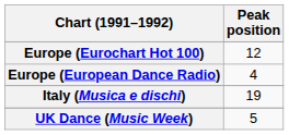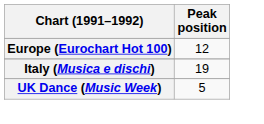 <table class="wikitable sortable plainrowheaders" style="text-align:center">
 <tr>
 <th scope="col">Chart (1991–1992)</th>
 <th scope="col">Peak<br>position</th>
 </tr>
 <tr>
 </tr>
 <tr>
 <th scope="row">Europe (<a href='#'>Eurochart Hot 100</a>)</th>
 <td>12</td>
-</tr>
-<tr>
-<th scope="row">Europe (<a href='#'>European Dance Radio</a>)</th>
-<td>4</td>
 </tr>
 <tr>
 </tr>
 <tr>
 <th scope="row">Italy (<em><a href='#'>Musica e dischi</a></em>)</th>
 <td>19</td>
 </tr>
 <tr>
 </tr>
 <tr>
 </tr>
 <tr>
 <th scope="row"><a href='#'>UK Dance</a> (<em><a href='#'>Music Week</a></em>)</th>
 <td>5</td>
 </tr>
 </table>
